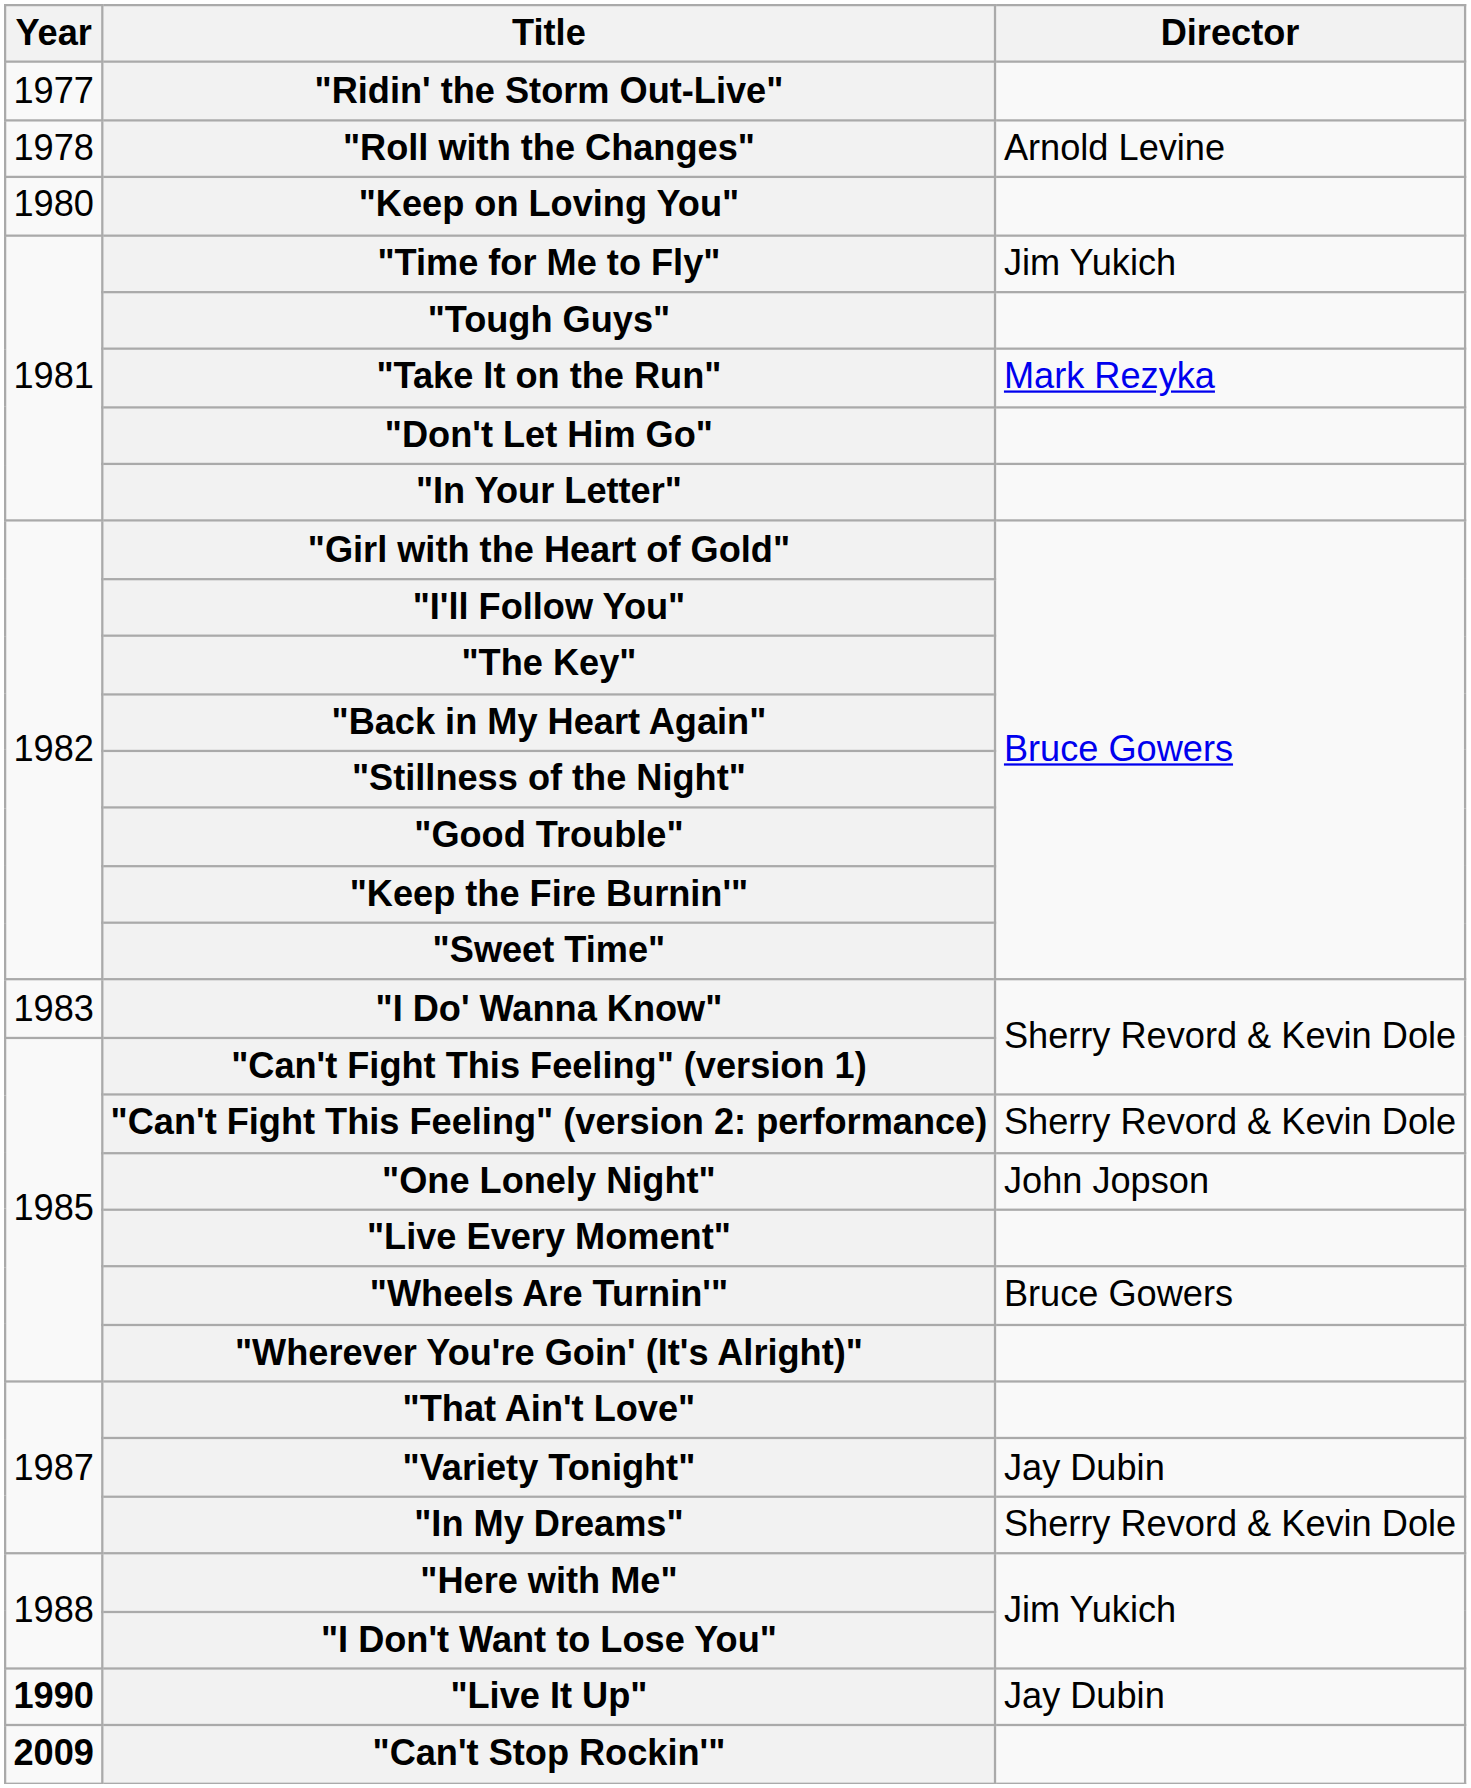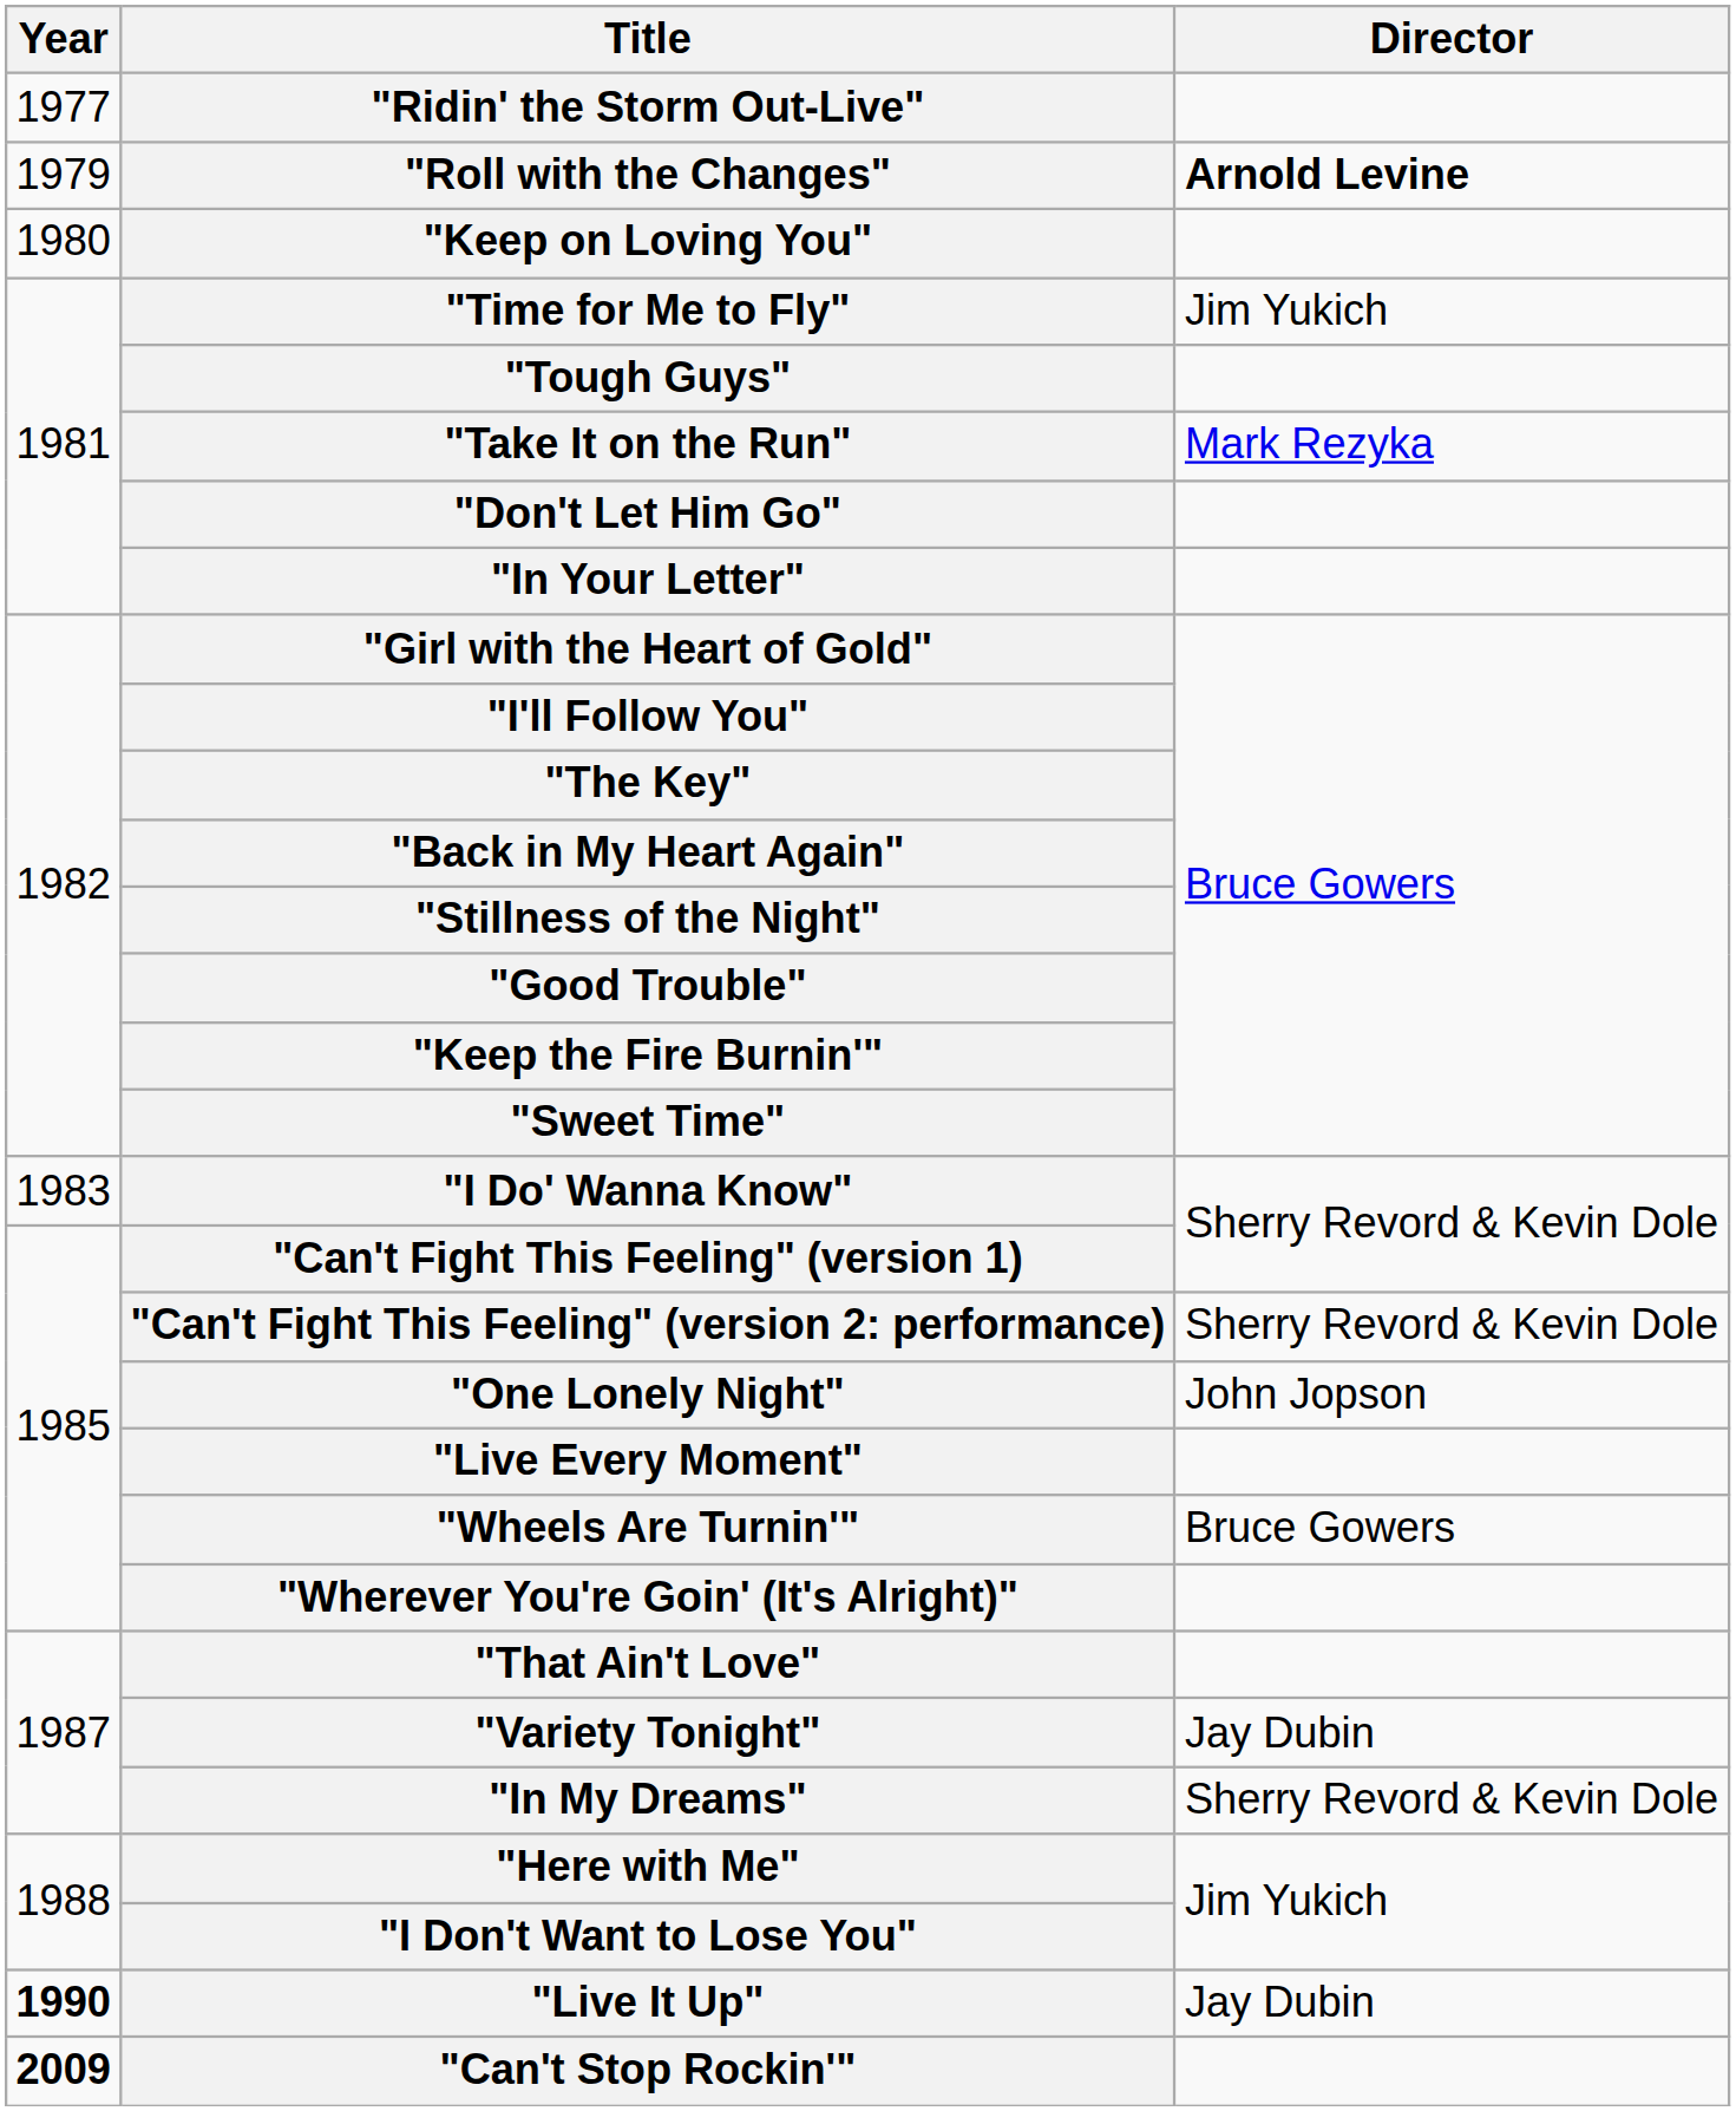 <table class="wikitable plainrowheaders">
 <tr>
 <th>Year</th>
 <th>Title</th>
 <th>Director</th>
 </tr>
 <tr>
 <td>1977</td>
 <th scope="row">"Ridin' the Storm Out-Live"</th>
 <td></td>
 </tr>
 <tr>
-<td>1978</td>
+<td>1979</td>
 <th scope="row">"Roll with the Changes"</th>
-<td>Arnold Levine</td>
+<td><strong>Arnold Levine</strong></td>
 </tr>
 <tr>
 <td>1980</td>
 <th scope="row">"Keep on Loving You"</th>
 <td></td>
 </tr>
 <tr>
 <td rowspan="5">1981</td>
 <th scope="row">"Time for Me to Fly"</th>
 <td>Jim Yukich</td>
 </tr>
 <tr>
 <th scope="row">"Tough Guys"</th>
 <td></td>
 </tr>
 <tr>
 <th scope="row">"Take It on the Run"</th>
 <td><a href='#'>Mark Rezyka</a></td>
 </tr>
 <tr>
 <th scope="row">"Don't Let Him Go"</th>
 <td></td>
 </tr>
 <tr>
 <th scope="row">"In Your Letter"</th>
 <td></td>
 </tr>
 <tr>
 <td rowspan="8">1982</td>
 <th scope="row">"Girl with the Heart of Gold"</th>
 <td rowspan="8"><a href='#'>Bruce Gowers</a></td>
 </tr>
 <tr>
 <th scope="row">"I'll Follow You"</th>
 </tr>
 <tr>
 <th scope="row">"The Key"</th>
 </tr>
 <tr>
 <th scope="row">"Back in My Heart Again"</th>
 </tr>
 <tr>
 <th scope="row">"Stillness of the Night"</th>
 </tr>
 <tr>
 <th scope="row">"Good Trouble"</th>
 </tr>
 <tr>
 <th scope="row">"Keep the Fire Burnin'"</th>
 </tr>
 <tr>
 <th scope="row">"Sweet Time"</th>
 </tr>
 <tr>
 <td>1983</td>
 <th scope="row">"I Do' Wanna Know"</th>
 <td rowspan="2">Sherry Revord & Kevin Dole</td>
 </tr>
 <tr>
 <td rowspan="6">1985</td>
 <th scope="row">"Can't Fight This Feeling" (version 1)</th>
 </tr>
 <tr>
 <th scope="row">"Can't Fight This Feeling" (version 2: performance)</th>
 <td>Sherry Revord & Kevin Dole</td>
 </tr>
 <tr>
 <th scope="row">"One Lonely Night"</th>
 <td>John Jopson</td>
 </tr>
 <tr>
 <th scope="row">"Live Every Moment"</th>
 <td></td>
 </tr>
 <tr>
 <th scope="row">"Wheels Are Turnin'"</th>
 <td>Bruce Gowers</td>
 </tr>
 <tr>
 <th scope="row">"Wherever You're Goin' (It's Alright)"</th>
 <td></td>
 </tr>
 <tr>
 <td rowspan="3">1987</td>
 <th scope="row">"That Ain't Love"</th>
 <td></td>
 </tr>
 <tr>
 <th scope="row">"Variety Tonight"</th>
 <td>Jay Dubin</td>
 </tr>
 <tr>
 <th scope="row">"In My Dreams"</th>
 <td>Sherry Revord & Kevin Dole</td>
 </tr>
 <tr>
 <td rowspan="2">1988</td>
 <th scope="row">"Here with Me"</th>
 <td rowspan="2">Jim Yukich</td>
 </tr>
 <tr>
 <th scope="row">"I Don't Want to Lose You"</th>
 </tr>
 <tr>
 <td><strong>1990</strong></td>
 <th scope="row">"Live It Up"</th>
 <td>Jay Dubin</td>
 </tr>
 <tr>
 <td><strong>2009</strong></td>
 <th scope="row">"Can't Stop Rockin'"</th>
 <td></td>
 </tr>
 </table>
